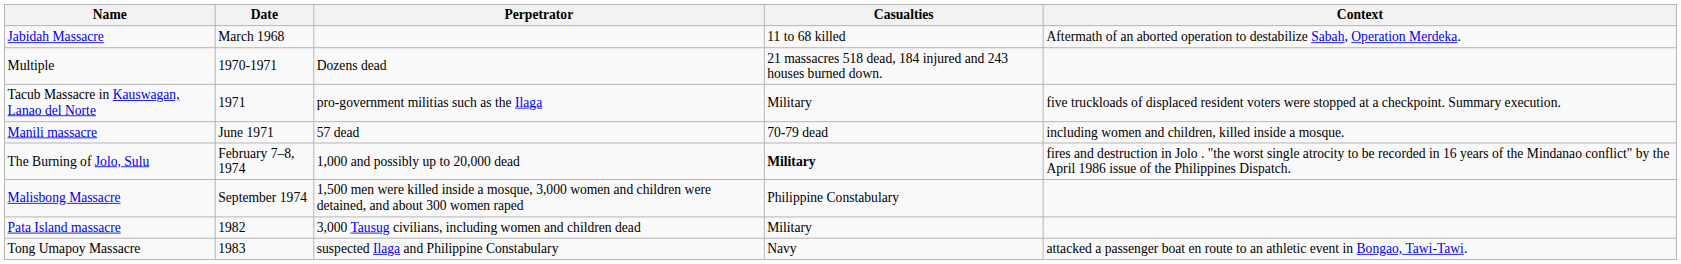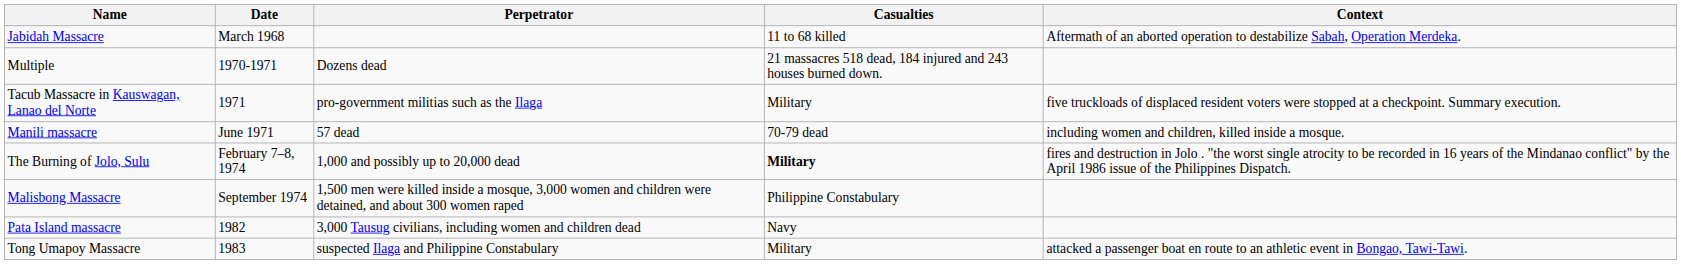 <table class="wikitable">
 <tr>
 <th>Name</th>
 <th>Date</th>
 <th>Perpetrator</th>
 <th>Casualties</th>
 <th>Context</th>
 </tr>
 <tr>
 <td><a href='#'>Jabidah Massacre</a></td>
 <td>March 1968</td>
 <td></td>
 <td>11 to 68 killed</td>
 <td>Aftermath of an aborted operation to destabilize <a href='#'>Sabah</a>, <a href='#'>Operation Merdeka</a>.</td>
 </tr>
 <tr>
 <td>Multiple</td>
 <td>1970-1971</td>
 <td>Dozens dead</td>
 <td>21 massacres 518 dead, 184 injured and 243 houses burned down.</td>
 <td></td>
 </tr>
 <tr>
 <td>Tacub Massacre in <a href='#'>Kauswagan, Lanao del Norte</a></td>
 <td>1971</td>
 <td>pro-government militias such as the <a href='#'>Ilaga</a></td>
 <td>Military</td>
 <td>five truckloads of displaced resident voters were stopped at a  checkpoint. Summary execution.</td>
 </tr>
 <tr>
 <td><a href='#'>Manili massacre</a></td>
 <td>June 1971</td>
 <td>57 dead</td>
 <td>70-79 dead</td>
 <td>including women and children, killed inside a mosque.</td>
 </tr>
 <tr>
 <td>The Burning of <a href='#'>Jolo, Sulu</a></td>
 <td>February 7–8, 1974</td>
 <td>1,000 and possibly up to 20,000 dead</td>
 <td><strong>Military</strong></td>
 <td>fires and destruction in Jolo . "the worst single atrocity to be recorded in 16 years of the Mindanao conflict" by the April 1986 issue of the Philippines Dispatch.</td>
 </tr>
 <tr>
 <td><a href='#'>Malisbong Massacre</a></td>
 <td>September 1974</td>
 <td>1,500 men were killed inside a mosque, 3,000 women and children were detained, and about 300 women raped</td>
 <td>Philippine Constabulary</td>
 <td></td>
 </tr>
 <tr>
 <td><a href='#'>Pata Island massacre</a></td>
 <td>1982</td>
 <td>3,000 <a href='#'>Tausug</a> civilians, including women and children dead</td>
-<td>Military</td>
+<td>Navy</td>
 <td></td>
 </tr>
 <tr>
 <td>Tong Umapoy Massacre</td>
 <td>1983</td>
 <td>suspected <a href='#'>Ilaga</a> and Philippine Constabulary</td>
-<td>Navy</td>
+<td>Military</td>
 <td>attacked a passenger boat en route to an athletic event in <a href='#'>Bongao, Tawi-Tawi</a>.</td>
 </tr>
 </table>
